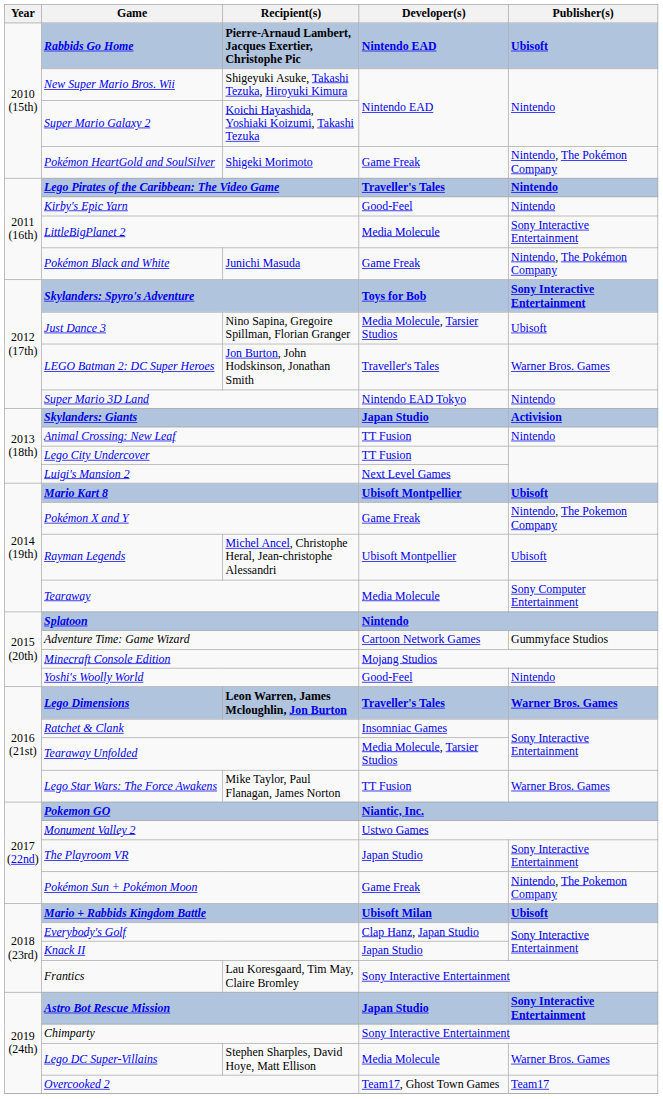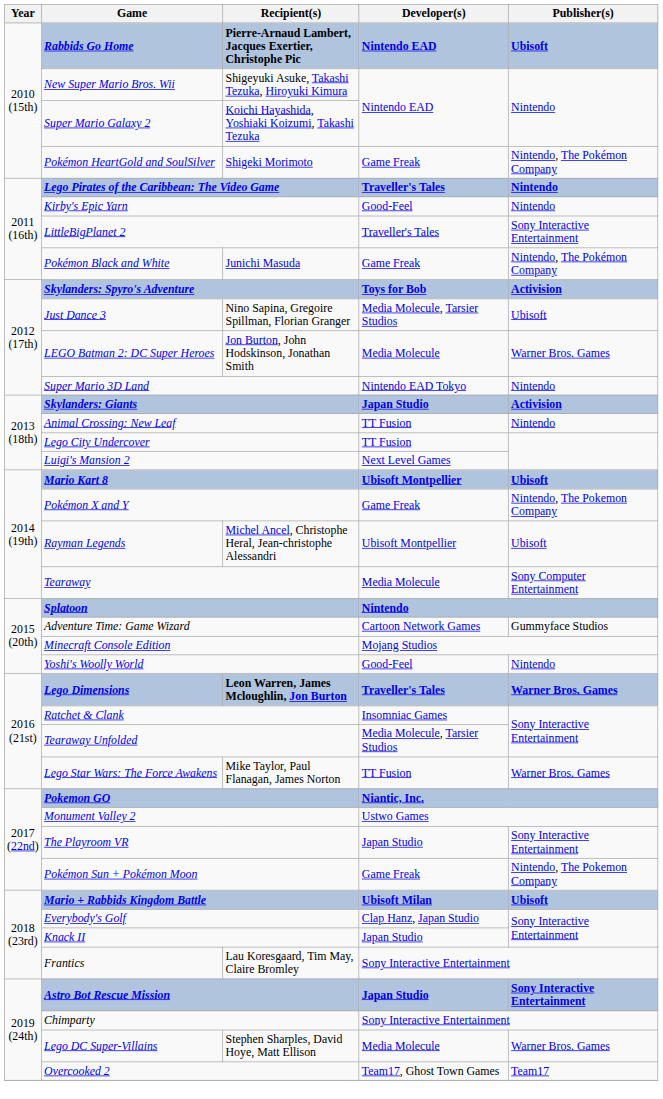 <table class="wikitable" style="width:100%">
 <tr bgcolor="#CCCCCC" align="center">
 <th width="5%">Year</th>
 <th width="28%">Game</th>
 <th width="21%">Recipient(s)</th>
 <th width="23%">Developer(s)</th>
 <th width="23%">Publisher(s)</th>
 </tr>
 <tr>
 <td rowspan="4" style="text-align:center;">2010<br>(15th)<br></td>
 <td style="background:#B0C4DE;"><strong><em><a href='#'>Rabbids Go Home</a></em></strong></td>
 <td style="background:#B0C4DE;"><strong>Pierre-Arnaud Lambert, Jacques Exertier, Christophe Pic</strong></td>
 <td style="background:#B0C4DE;"><strong><a href='#'>Nintendo EAD</a></strong></td>
 <td style="background:#B0C4DE;"><strong><a href='#'>Ubisoft</a></strong></td>
 </tr>
 <tr>
 <td><em><a href='#'>New Super Mario Bros. Wii</a></em></td>
 <td>Shigeyuki Asuke, <a href='#'>Takashi Tezuka</a>, <a href='#'>Hiroyuki Kimura</a></td>
 <td rowspan="2"><a href='#'>Nintendo EAD</a></td>
 <td rowspan="2"><a href='#'>Nintendo</a></td>
 </tr>
 <tr>
 <td><em><a href='#'>Super Mario Galaxy 2</a></em></td>
 <td><a href='#'>Koichi Hayashida</a>, <a href='#'>Yoshiaki Koizumi</a>, <a href='#'>Takashi Tezuka</a></td>
 </tr>
 <tr>
 <td><em><a href='#'>Pokémon HeartGold and SoulSilver</a></em></td>
 <td><a href='#'>Shigeki Morimoto</a></td>
 <td><a href='#'>Game Freak</a></td>
 <td><a href='#'>Nintendo</a>, <a href='#'>The Pokémon Company</a></td>
 </tr>
 <tr>
 <td rowspan="4" style="text-align:center;">2011<br>(16th)<br></td>
 <td colspan="2" style="background:#B0C4DE;"><strong><em><a href='#'>Lego Pirates of the Caribbean: The Video Game</a></em></strong></td>
 <td style="background:#B0C4DE;"><strong><a href='#'>Traveller's Tales</a></strong></td>
 <td style="background:#B0C4DE;"><strong><a href='#'>Nintendo</a></strong></td>
 </tr>
 <tr>
 <td colspan="2"><em><a href='#'>Kirby's Epic Yarn</a></em></td>
 <td><a href='#'>Good-Feel</a></td>
 <td><a href='#'>Nintendo</a></td>
 </tr>
 <tr>
 <td colspan="2"><em><a href='#'>LittleBigPlanet 2</a></em></td>
-<td><a href='#'>Media Molecule</a></td>
+<td><a href='#'>Traveller's Tales</a></td>
 <td><a href='#'>Sony Interactive Entertainment</a></td>
 </tr>
 <tr>
 <td><em><a href='#'>Pokémon Black and White</a></em></td>
 <td><a href='#'>Junichi Masuda</a></td>
 <td><a href='#'>Game Freak</a></td>
 <td><a href='#'>Nintendo</a>, <a href='#'>The Pokémon Company</a></td>
 </tr>
 <tr>
 <td rowspan="4" style="text-align:center;">2012<br>(17th)<br></td>
 <td colspan="2" style="background:#B0C4DE;"><strong><em><a href='#'>Skylanders: Spyro's Adventure</a></em></strong></td>
 <td style="background:#B0C4DE;"><strong><a href='#'>Toys for Bob</a></strong></td>
-<td style="background:#B0C4DE;"><strong><a href='#'>Sony Interactive Entertainment</a></strong></td>
+<td style="background:#B0C4DE;"><strong><a href='#'>Activision</a></strong></td>
 </tr>
 <tr>
 <td><em><a href='#'>Just Dance 3</a></em></td>
 <td>Nino Sapina, Gregoire Spillman, Florian Granger</td>
 <td><a href='#'>Media Molecule</a>, <a href='#'>Tarsier Studios</a></td>
 <td><a href='#'>Ubisoft</a></td>
 </tr>
 <tr>
 <td><em><a href='#'>LEGO Batman 2: DC Super Heroes</a></em></td>
 <td><a href='#'>Jon Burton</a>, John Hodskinson, Jonathan Smith</td>
-<td><a href='#'>Traveller's Tales</a></td>
+<td><a href='#'>Media Molecule</a></td>
 <td><a href='#'>Warner Bros. Games</a></td>
 </tr>
 <tr>
 <td colspan="2"><em><a href='#'>Super Mario 3D Land</a></em></td>
 <td><a href='#'>Nintendo EAD Tokyo</a></td>
 <td><a href='#'>Nintendo</a></td>
 </tr>
 <tr>
 <td rowspan="4" style="text-align:center;">2013<br>(18th)<br></td>
 <td colspan="2" style="background:#B0C4DE;"><strong><em><a href='#'>Skylanders: Giants</a></em></strong></td>
 <td style="background:#B0C4DE;"><strong><a href='#'>Japan Studio</a></strong></td>
 <td style="background:#B0C4DE;"><strong><a href='#'>Activision</a></strong></td>
 </tr>
 <tr>
 <td colspan="2"><em><a href='#'>Animal Crossing: New Leaf</a></em></td>
 <td><a href='#'>TT Fusion</a></td>
 <td colspan="3"><a href='#'>Nintendo</a></td>
 </tr>
 <tr>
 <td colspan="2"><em><a href='#'>Lego City Undercover</a></em></td>
 <td><a href='#'>TT Fusion</a></td>
 </tr>
 <tr>
 <td colspan="2"><em><a href='#'>Luigi's Mansion 2</a></em></td>
 <td><a href='#'>Next Level Games</a></td>
 </tr>
 <tr>
 <td rowspan="4" style="text-align:center;">2014<br>(19th)<br></td>
 <td colspan="2" style="background:#B0C4DE;"><strong><em><a href='#'>Mario Kart 8</a></em></strong></td>
 <td style="background:#B0C4DE;"><strong><a href='#'>Ubisoft Montpellier</a></strong></td>
 <td style="background:#B0C4DE;"><strong><a href='#'>Ubisoft</a></strong></td>
 </tr>
 <tr>
 <td colspan="2"><em><a href='#'>Pokémon X and Y</a></em></td>
 <td><a href='#'>Game Freak</a></td>
 <td><a href='#'>Nintendo</a>, <a href='#'>The Pokemon Company</a></td>
 </tr>
 <tr>
 <td><em><a href='#'>Rayman Legends</a></em></td>
 <td><a href='#'>Michel Ancel</a>, Christophe Heral, Jean-christophe Alessandri</td>
 <td><a href='#'>Ubisoft Montpellier</a></td>
 <td><a href='#'>Ubisoft</a></td>
 </tr>
 <tr>
 <td colspan="2"><em><a href='#'>Tearaway</a></em></td>
 <td><a href='#'>Media Molecule</a></td>
 <td><a href='#'>Sony Computer Entertainment</a></td>
 </tr>
 <tr>
 <td rowspan="4" style="text-align:center;">2015<br>(20th)<br></td>
 <td colspan="2" style="background:#B0C4DE;"><strong><em><a href='#'>Splatoon</a></em></strong></td>
 <td colspan="2" style="background:#B0C4DE;"><strong><a href='#'>Nintendo</a></strong></td>
 </tr>
 <tr>
 <td colspan="2"><em>Adventure Time: Game Wizard</em></td>
 <td><a href='#'>Cartoon Network Games</a></td>
 <td>Gummyface Studios</td>
 </tr>
 <tr>
 <td colspan="2"><em><a href='#'>Minecraft Console Edition</a></em></td>
 <td colspan="2"><a href='#'>Mojang Studios</a></td>
 </tr>
 <tr>
 <td colspan="2"><em><a href='#'>Yoshi's Woolly World</a></em></td>
 <td><a href='#'>Good-Feel</a></td>
 <td><a href='#'>Nintendo</a></td>
 </tr>
 <tr>
 <td rowspan="4" style="text-align:center;">2016<br>(21st)<br></td>
 <td style="background:#B0C4DE;"><strong><em><a href='#'>Lego Dimensions</a></em></strong></td>
 <td style="background:#B0C4DE;"><strong>Leon Warren, James Mcloughlin, <a href='#'>Jon Burton</a></strong></td>
 <td style="background:#B0C4DE;"><strong><a href='#'>Traveller's Tales</a></strong></td>
 <td style="background:#B0C4DE;"><strong><a href='#'>Warner Bros. Games</a></strong></td>
 </tr>
 <tr>
 <td colspan="2"><em><a href='#'>Ratchet & Clank</a></em></td>
 <td><a href='#'>Insomniac Games</a></td>
 <td rowspan="2"><a href='#'>Sony Interactive Entertainment</a></td>
 </tr>
 <tr>
 <td colspan="2"><em><a href='#'>Tearaway Unfolded</a></em></td>
 <td><a href='#'>Media Molecule</a>, <a href='#'>Tarsier Studios</a></td>
 </tr>
 <tr>
 <td><em><a href='#'>Lego Star Wars: The Force Awakens</a></em></td>
 <td>Mike Taylor, Paul Flanagan, James Norton</td>
 <td><a href='#'>TT Fusion</a></td>
 <td><a href='#'>Warner Bros. Games</a></td>
 </tr>
 <tr>
 <td rowspan="4" style="text-align:center;">2017<br>(<a href='#'>22nd</a>)<br></td>
 <td colspan="2" style="background:#B0C4DE;"><strong><em><a href='#'>Pokemon GO</a></em></strong></td>
 <td colspan="2" style="background:#B0C4DE;"><strong><a href='#'>Niantic, Inc.</a></strong></td>
 </tr>
 <tr>
 <td colspan="2"><em><a href='#'>Monument Valley 2</a></em></td>
 <td colspan="2"><a href='#'>Ustwo Games</a></td>
 </tr>
 <tr>
 <td colspan="2"><em><a href='#'>The Playroom VR</a></em></td>
 <td><a href='#'>Japan Studio</a></td>
 <td><a href='#'>Sony Interactive Entertainment</a></td>
 </tr>
 <tr>
 <td colspan="2"><em><a href='#'>Pokémon Sun + Pokémon Moon</a></em></td>
 <td><a href='#'>Game Freak</a></td>
 <td><a href='#'>Nintendo</a>, <a href='#'>The Pokemon Company</a></td>
 </tr>
 <tr>
 <td rowspan="4" style="text-align:center;">2018<br>(23rd)<br></td>
 <td colspan="2" style="background:#B0C4DE;"><strong><em><a href='#'>Mario + Rabbids Kingdom Battle</a></em></strong></td>
 <td style="background:#B0C4DE;"><strong><a href='#'>Ubisoft Milan</a></strong></td>
 <td style="background:#B0C4DE;"><strong><a href='#'>Ubisoft</a></strong></td>
 </tr>
 <tr>
 <td colspan="2"><em><a href='#'>Everybody's Golf</a></em></td>
 <td><a href='#'>Clap Hanz</a>, <a href='#'>Japan Studio</a></td>
 <td rowspan="2"><a href='#'>Sony Interactive Entertainment</a></td>
 </tr>
 <tr>
 <td colspan="2"><em><a href='#'>Knack II</a></em></td>
 <td><a href='#'>Japan Studio</a></td>
 </tr>
 <tr>
 <td><em>Frantics</em></td>
 <td>Lau Koresgaard, Tim May, Claire Bromley</td>
 <td colspan="2"><a href='#'>Sony Interactive Entertainment</a></td>
 </tr>
 <tr>
 <td rowspan="4" style="text-align:center;">2019<br>(24th)<br></td>
 <td colspan="2" style="background:#B0C4DE;"><strong><em><a href='#'>Astro Bot Rescue Mission</a></em></strong></td>
 <td style="background:#B0C4DE;"><strong><a href='#'>Japan Studio</a></strong></td>
 <td style="background:#B0C4DE;"><strong><a href='#'>Sony Interactive Entertainment</a></strong></td>
 </tr>
 <tr>
 <td colspan="2"><em>Chimparty</em></td>
 <td colspan="2"><a href='#'>Sony Interactive Entertainment</a></td>
 </tr>
 <tr>
 <td><em><a href='#'>Lego DC Super-Villains</a></em></td>
 <td>Stephen Sharples, David Hoye, Matt Ellison</td>
 <td><a href='#'>Media Molecule</a></td>
 <td><a href='#'>Warner Bros. Games</a></td>
 </tr>
 <tr>
 <td colspan="2"><em><a href='#'>Overcooked 2</a></em></td>
 <td><a href='#'>Team17</a>, Ghost Town Games</td>
 <td><a href='#'>Team17</a></td>
 </tr>
 <tr>
 </tr>
 </table>
